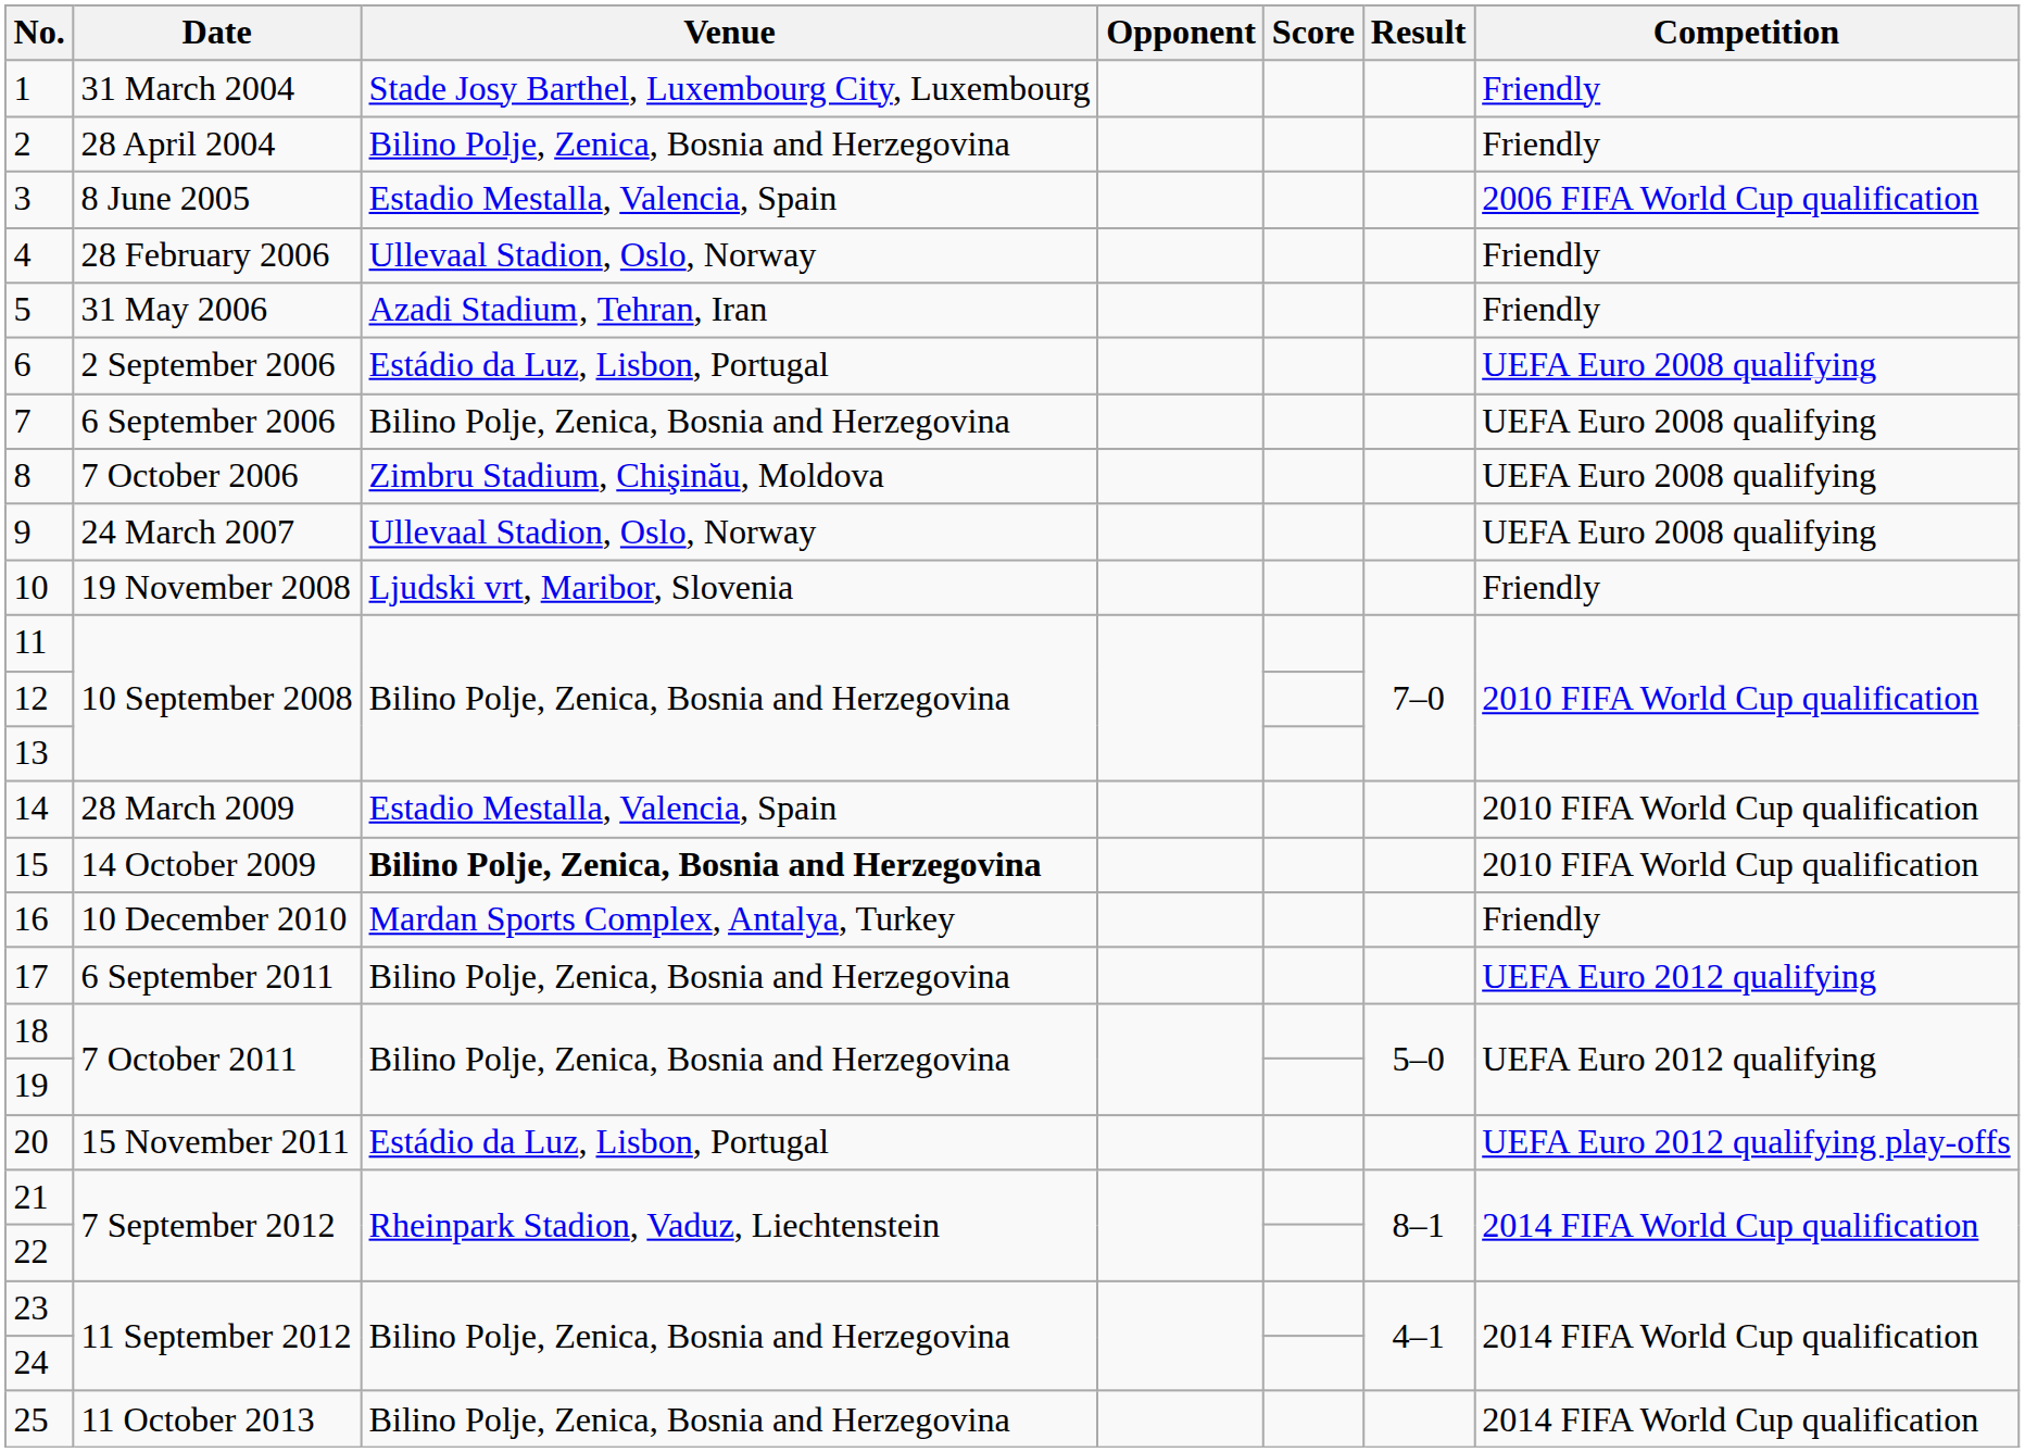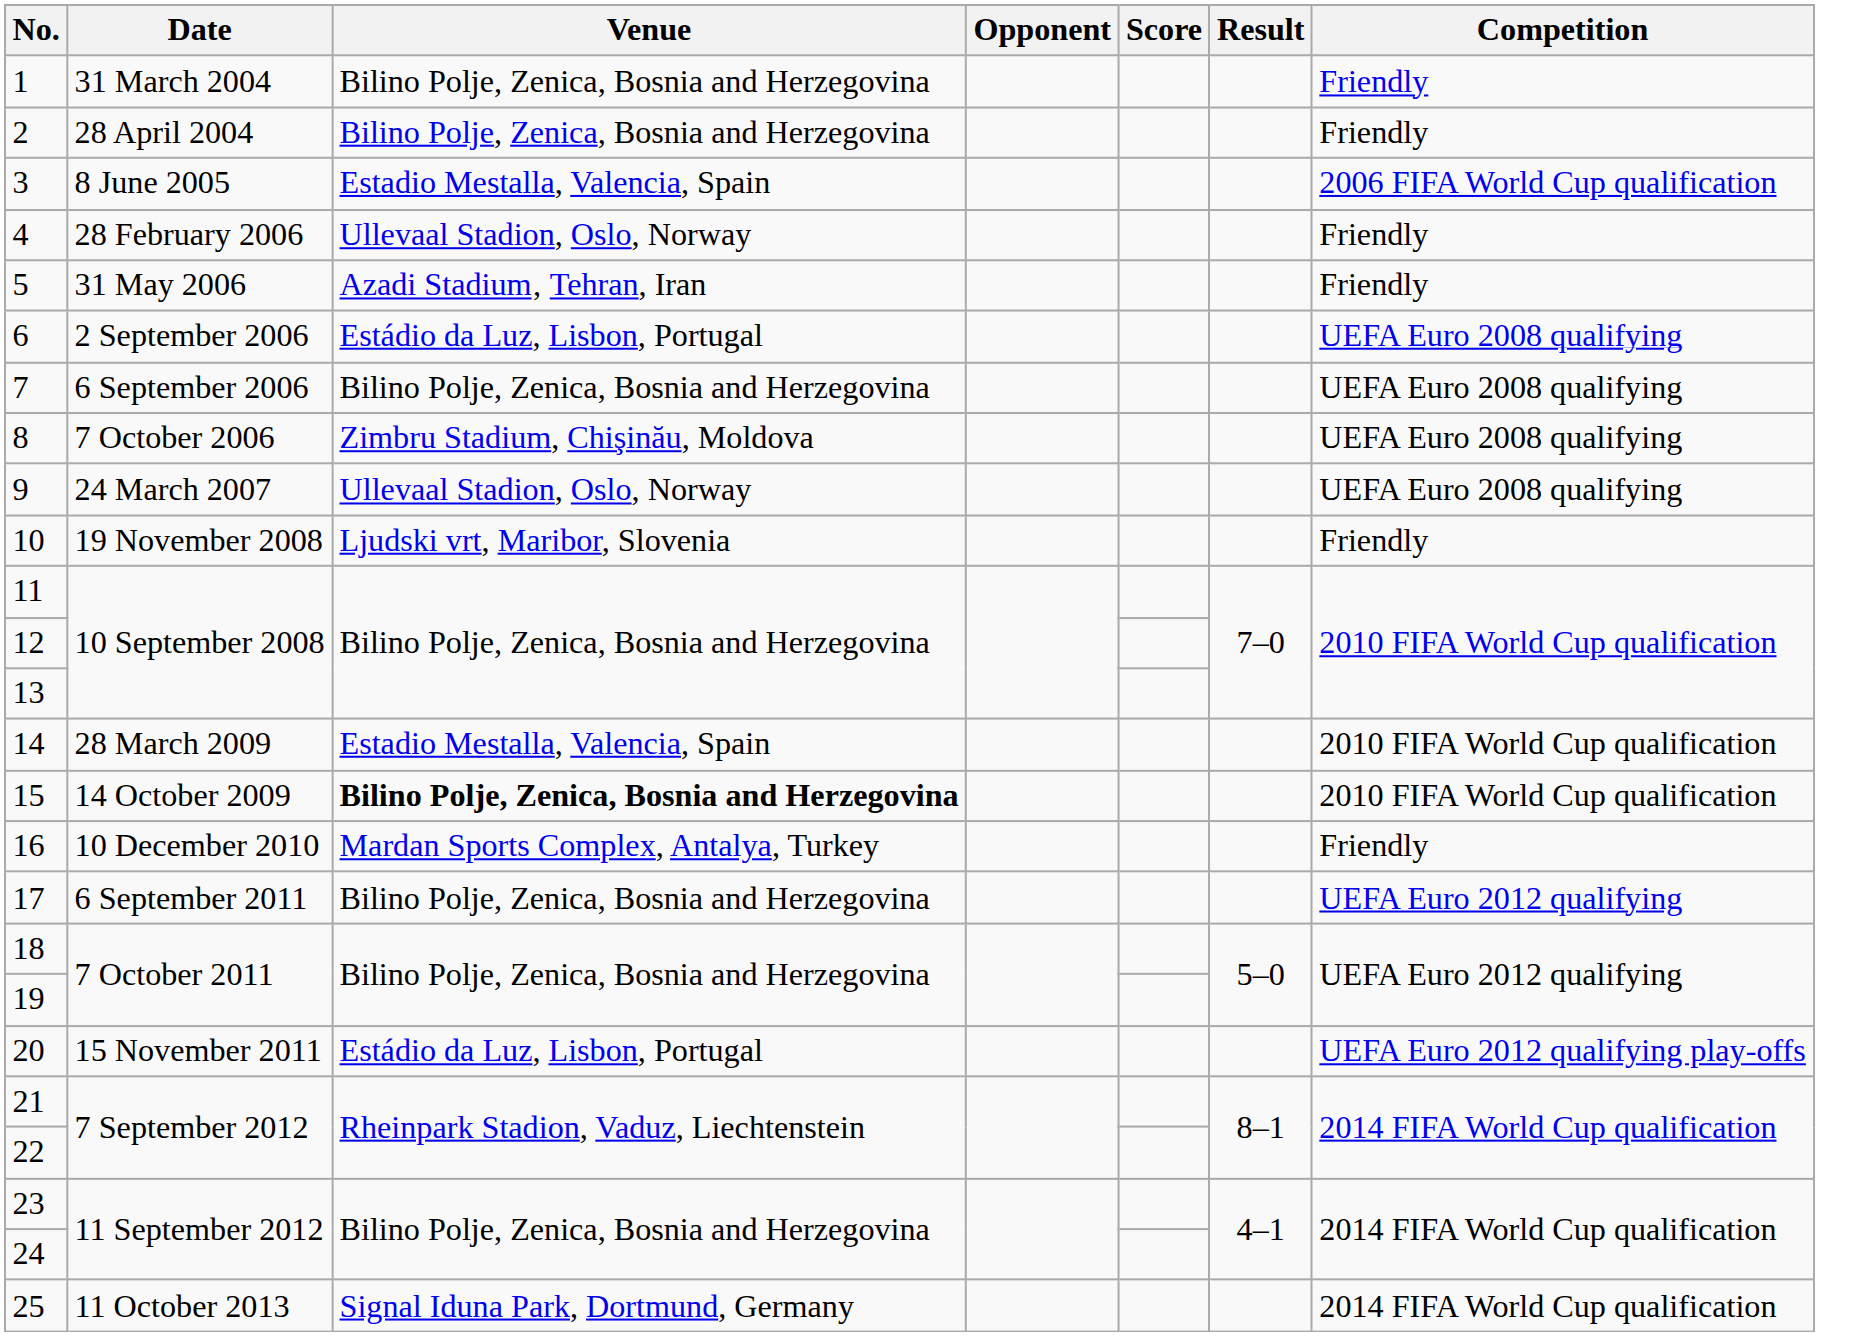 <table class="wikitable sortable">
 <tr>
 <th scope="col">No.</th>
 <th scope="col">Date</th>
 <th scope="col">Venue</th>
 <th scope="col">Opponent</th>
 <th scope="col">Score</th>
 <th scope="col">Result</th>
 <th scope="col">Competition</th>
 </tr>
 <tr>
 <td>1</td>
 <td>31 March 2004</td>
-<td><a href='#'>Stade Josy Barthel</a>, <a href='#'>Luxembourg City</a>, Luxembourg</td>
+<td>Bilino Polje, Zenica, Bosnia and Herzegovina</td>
 <td></td>
 <td></td>
 <td></td>
 <td><a href='#'>Friendly</a></td>
 </tr>
 <tr>
 <td>2</td>
 <td>28 April 2004</td>
 <td><a href='#'>Bilino Polje</a>, <a href='#'>Zenica</a>, Bosnia and Herzegovina</td>
 <td></td>
 <td></td>
 <td></td>
 <td>Friendly</td>
 </tr>
 <tr>
 <td>3</td>
 <td>8 June 2005</td>
 <td><a href='#'>Estadio Mestalla</a>, <a href='#'>Valencia</a>, Spain</td>
 <td></td>
 <td></td>
 <td></td>
 <td><a href='#'>2006 FIFA World Cup qualification</a></td>
 </tr>
 <tr>
 <td>4</td>
 <td>28 February 2006</td>
 <td><a href='#'>Ullevaal Stadion</a>, <a href='#'>Oslo</a>, Norway</td>
 <td></td>
 <td></td>
 <td></td>
 <td>Friendly</td>
 </tr>
 <tr>
 <td>5</td>
 <td>31 May 2006</td>
 <td><a href='#'>Azadi Stadium</a>‚ <a href='#'>Tehran</a>, Iran</td>
 <td></td>
 <td></td>
 <td></td>
 <td>Friendly</td>
 </tr>
 <tr>
 <td>6</td>
 <td>2 September 2006</td>
 <td><a href='#'>Estádio da Luz</a>, <a href='#'>Lisbon</a>, Portugal</td>
 <td></td>
 <td></td>
 <td></td>
 <td><a href='#'>UEFA Euro 2008 qualifying</a></td>
 </tr>
 <tr>
 <td>7</td>
 <td>6 September 2006</td>
 <td>Bilino Polje, Zenica, Bosnia and Herzegovina</td>
 <td></td>
 <td></td>
 <td></td>
 <td>UEFA Euro 2008 qualifying</td>
 </tr>
 <tr>
 <td>8</td>
 <td>7 October 2006</td>
 <td><a href='#'>Zimbru Stadium</a>, <a href='#'>Chişinău</a>, Moldova</td>
 <td></td>
 <td></td>
 <td></td>
 <td>UEFA Euro 2008 qualifying</td>
 </tr>
 <tr>
 <td>9</td>
 <td>24 March 2007</td>
 <td><a href='#'>Ullevaal Stadion</a>, <a href='#'>Oslo</a>, Norway</td>
 <td></td>
 <td></td>
 <td></td>
 <td>UEFA Euro 2008 qualifying</td>
 </tr>
 <tr>
 <td>10</td>
 <td>19 November 2008</td>
 <td><a href='#'>Ljudski vrt</a>, <a href='#'>Maribor</a>, Slovenia</td>
 <td></td>
 <td></td>
 <td></td>
 <td>Friendly</td>
 </tr>
 <tr>
 <td>11</td>
 <td rowspan=3>10 September 2008</td>
 <td rowspan=3>Bilino Polje, Zenica, Bosnia and Herzegovina</td>
 <td rowspan=3></td>
 <td></td>
 <td rowspan=3 style="text-align:center;">7–0</td>
 <td rowspan=3><a href='#'>2010 FIFA World Cup qualification</a></td>
 </tr>
 <tr>
 <td>12</td>
 <td></td>
 </tr>
 <tr>
 <td>13</td>
 <td></td>
 </tr>
 <tr>
 <td>14</td>
 <td>28 March 2009</td>
 <td><a href='#'>Estadio Mestalla</a>, <a href='#'>Valencia</a>, Spain</td>
 <td></td>
 <td></td>
 <td></td>
 <td>2010 FIFA World Cup qualification</td>
 </tr>
 <tr>
 <td>15</td>
 <td>14 October 2009</td>
 <td><strong>Bilino Polje, Zenica, Bosnia and Herzegovina</strong></td>
 <td></td>
 <td></td>
 <td></td>
 <td>2010 FIFA World Cup qualification</td>
 </tr>
 <tr>
 <td>16</td>
 <td>10 December 2010</td>
 <td><a href='#'>Mardan Sports Complex</a>, <a href='#'>Antalya</a>, Turkey</td>
 <td></td>
 <td></td>
 <td></td>
 <td>Friendly</td>
 </tr>
 <tr>
 <td>17</td>
 <td>6 September 2011</td>
 <td>Bilino Polje, Zenica, Bosnia and Herzegovina</td>
 <td></td>
 <td></td>
 <td></td>
 <td><a href='#'>UEFA Euro 2012 qualifying</a></td>
 </tr>
 <tr>
 <td>18</td>
 <td rowspan="2">7 October 2011</td>
 <td rowspan="2">Bilino Polje, Zenica, Bosnia and Herzegovina</td>
 <td rowspan="2"></td>
 <td></td>
 <td rowspan="2" style="text-align:center;">5–0</td>
 <td rowspan="2">UEFA Euro 2012 qualifying</td>
 </tr>
 <tr>
 <td>19</td>
 <td></td>
 </tr>
 <tr>
 <td>20</td>
 <td>15 November 2011</td>
 <td><a href='#'>Estádio da Luz</a>, <a href='#'>Lisbon</a>, Portugal</td>
 <td></td>
 <td></td>
 <td></td>
 <td><a href='#'>UEFA Euro 2012 qualifying play-offs</a></td>
 </tr>
 <tr>
 <td>21</td>
 <td rowspan="2">7 September 2012</td>
 <td rowspan="2"><a href='#'>Rheinpark Stadion</a>, <a href='#'>Vaduz</a>, Liechtenstein</td>
 <td rowspan="2"></td>
 <td></td>
 <td rowspan="2" style="text-align:center;">8–1</td>
 <td rowspan="2"><a href='#'>2014 FIFA World Cup qualification</a></td>
 </tr>
 <tr>
 <td>22</td>
 <td></td>
 </tr>
 <tr>
 <td>23</td>
 <td rowspan="2">11 September 2012</td>
 <td rowspan="2">Bilino Polje, Zenica, Bosnia and Herzegovina</td>
 <td rowspan="2"></td>
 <td></td>
 <td rowspan="2" style="text-align:center;">4–1</td>
 <td rowspan="2">2014 FIFA World Cup qualification</td>
 </tr>
 <tr>
 <td>24</td>
 <td></td>
 </tr>
 <tr>
 <td>25</td>
 <td>11 October 2013</td>
-<td>Bilino Polje, Zenica, Bosnia and Herzegovina</td>
+<td><a href='#'>Signal Iduna Park</a>, <a href='#'>Dortmund</a>, Germany</td>
 <td></td>
 <td></td>
 <td></td>
 <td>2014 FIFA World Cup qualification</td>
 </tr>
 </table>
